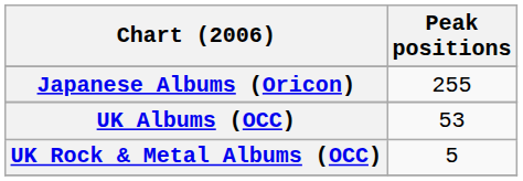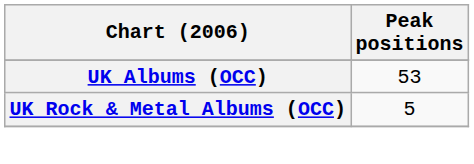 <table class="wikitable sortable plainrowheaders" style="text-align:center">
 <tr>
 <th scope="col">Chart (2006)</th>
 <th scope="col">Peak<br>positions</th>
 </tr>
 <tr>
-</tr>
-<tr>
-<th scope="row"><a href='#'>Japanese Albums</a> (<a href='#'>Oricon</a>)</th>
-<td style="text-align:center;">255</td>
 </tr>
 <tr>
 </tr>
 <tr>
 <th scope="row"><a href='#'>UK Albums</a> (<a href='#'>OCC</a>)</th>
 <td>53</td>
 </tr>
 <tr>
 <th scope="row"><a href='#'>UK Rock & Metal Albums</a> (<a href='#'>OCC</a>)</th>
 <td>5</td>
 </tr>
 <tr>
 </tr>
 </table>
